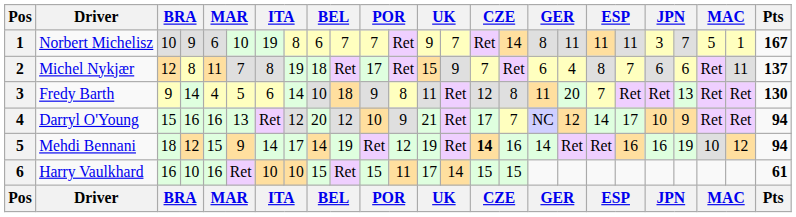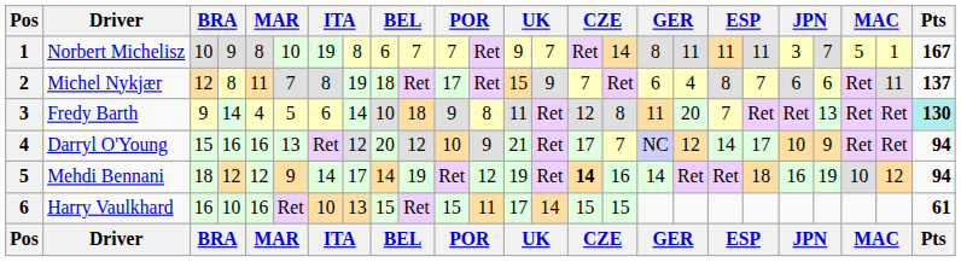 <table class="wikitable" style="font-size: 85%; text-align: center">
 <tr valign="top">
 <th valign=middle>Pos</th>
 <th valign=middle>Driver</th>
 <th colspan=2><a href='#'>BRA</a><br></th>
 <th colspan=2><a href='#'>MAR</a><br></th>
 <th colspan=2><a href='#'>ITA</a><br></th>
 <th colspan=2><a href='#'>BEL</a><br></th>
 <th colspan=2><a href='#'>POR</a><br></th>
 <th colspan=2><a href='#'>UK</a><br></th>
 <th colspan=2><a href='#'>CZE</a><br></th>
 <th colspan=2><a href='#'>GER</a><br></th>
 <th colspan=2><a href='#'>ESP</a><br></th>
 <th colspan=2><a href='#'>JPN</a><br></th>
 <th colspan=2><a href='#'>MAC</a><br></th>
 <th valign=middle> Pts </th>
 </tr>
 <tr>
 <th>1</th>
 <td align="left" nowrap> <a href='#'>Norbert Michelisz</a></td>
 <td style="background:#dfdfdf;">10</td>
 <td style="background:#dfdfdf;">9</td>
-<td style="background:#dfdfdf;">6</td>
+<td style="background:#dfdfdf;">8</td>
 <td style="background:#dfffdf;">10</td>
 <td style="background:#dfffdf;">19</td>
 <td style="background:#ffffbf;">8</td>
 <td style="background:#ffffbf;">6</td>
 <td style="background:#ffffbf;">7</td>
 <td style="background:#ffffbf;">7</td>
 <td style="background:#efcfff;">Ret</td>
 <td style="background:#ffffbf;">9</td>
 <td style="background:#ffffbf;">7</td>
 <td style="background:#efcfff;">Ret</td>
 <td style="background:#ffdf9f;">14</td>
 <td style="background:#dfdfdf;">8</td>
 <td style="background:#dfdfdf;">11</td>
 <td style="background:#ffdf9f;">11</td>
 <td style="background:#dfdfdf;">11</td>
 <td style="background:#ffffbf;">3</td>
 <td style="background:#dfdfdf;">7</td>
 <td style="background:#ffffbf;">5</td>
 <td style="background:#ffffbf;">1</td>
 <td align="right"><strong>167</strong></td>
 </tr>
 <tr>
 <th>2</th>
 <td align="left"> <a href='#'>Michel Nykjær</a></td>
 <td style="background:#ffdf9f;">12</td>
 <td style="background:#ffffbf;">8</td>
 <td style="background:#ffdf9f;">11</td>
 <td style="background:#dfdfdf;">7</td>
 <td style="background:#dfdfdf;">8</td>
 <td style="background:#dfffdf;">19</td>
 <td style="background:#dfffdf;">18</td>
 <td style="background:#efcfff;">Ret</td>
 <td style="background:#dfffdf;">17</td>
 <td style="background:#efcfff;">Ret</td>
 <td style="background:#ffdf9f;">15</td>
 <td style="background:#dfdfdf;">9</td>
 <td style="background:#ffffbf;">7</td>
 <td style="background:#efcfff;">Ret</td>
 <td style="background:#ffffbf;">6</td>
 <td style="background:#ffffbf;">4</td>
 <td style="background:#dfdfdf;">8</td>
 <td style="background:#ffffbf;">7</td>
 <td style="background:#dfdfdf;">6</td>
 <td style="background:#ffffbf;">6</td>
 <td style="background:#efcfff;">Ret</td>
 <td style="background:#dfdfdf;">11</td>
 <td align="right"><strong>137</strong></td>
 </tr>
 <tr>
 <th>3</th>
 <td align="left"> <a href='#'>Fredy Barth</a></td>
 <td style="background:#ffffbf;">9</td>
 <td style="background:#dfffdf;">14</td>
 <td style="background:#ffffbf;">4</td>
 <td style="background:#ffffbf;">5</td>
 <td style="background:#ffffbf;">6</td>
 <td style="background:#dfffdf;">14</td>
 <td style="background:#dfdfdf;">10</td>
 <td style="background:#ffdf9f;">18</td>
 <td style="background:#dfdfdf;">9</td>
 <td style="background:#ffffbf;">8</td>
 <td style="background:#dfdfdf;">11</td>
 <td style="background:#efcfff;">Ret</td>
 <td style="background:#dfdfdf;">12</td>
 <td style="background:#dfdfdf;">8</td>
 <td style="background:#ffdf9f;">11</td>
 <td style="background:#dfffdf;">20</td>
 <td style="background:#ffffbf;">7</td>
 <td style="background:#efcfff;">Ret</td>
 <td style="background:#efcfff;">Ret</td>
 <td style="background:#dfffdf;">13</td>
 <td style="background:#efcfff;">Ret</td>
 <td style="background:#efcfff;">Ret</td>
-<td align="right"><strong>130</strong></td>
+<td align="right" style="background: paleturquoise;"><strong>130</strong></td>
 </tr>
 <tr>
 <th>4</th>
 <td align="left"> <a href='#'>Darryl O'Young</a></td>
 <td style="background:#dfffdf;">15</td>
 <td style="background:#dfffdf;">16</td>
 <td style="background:#dfffdf;">16</td>
 <td style="background:#dfffdf;">13</td>
 <td style="background:#efcfff;">Ret</td>
 <td style="background:#dfdfdf;">12</td>
 <td style="background:#dfffdf;">20</td>
 <td style="background:#dfdfdf;">12</td>
 <td style="background:#ffdf9f;">10</td>
 <td style="background:#dfdfdf;">9</td>
 <td style="background:#dfffdf;">21</td>
 <td style="background:#efcfff;">Ret</td>
 <td style="background:#dfffdf;">17</td>
 <td style="background:#ffffbf;">7</td>
 <td style="background:#cfcfff;">NC</td>
 <td style="background:#ffdf9f;">12</td>
 <td style="background:#dfffdf;">14</td>
 <td style="background:#dfffdf;">17</td>
 <td style="background:#ffdf9f;">10</td>
 <td style="background:#ffdf9f;">9</td>
 <td style="background:#efcfff;">Ret</td>
 <td style="background:#efcfff;">Ret</td>
 <td align="right"><strong>94</strong></td>
 </tr>
 <tr>
 <th>5</th>
 <td align="left"> <a href='#'>Mehdi Bennani</a></td>
 <td style="background:#dfffdf;">18</td>
 <td style="background:#ffdf9f;">12</td>
-<td style="background:#dfffdf;">15</td>
+<td style="background:#dfffdf;">12</td>
 <td style="background:#ffdf9f;">9</td>
 <td style="background:#dfffdf;">14</td>
 <td style="background:#dfffdf;">17</td>
 <td style="background:#ffdf9f;">14</td>
 <td style="background:#dfffdf;">19</td>
 <td style="background:#efcfff;">Ret</td>
 <td style="background:#dfffdf;">12</td>
 <td style="background:#dfffdf;">19</td>
 <td style="background:#efcfff;">Ret</td>
 <td style="background:#ffdf9f;"><strong>14</strong></td>
 <td style="background:#dfffdf;">16</td>
 <td style="background:#dfffdf;">14</td>
 <td style="background:#efcfff;">Ret</td>
 <td style="background:#efcfff;">Ret</td>
-<td style="background:#ffdf9f;">16</td>
+<td style="background:#ffdf9f;">18</td>
 <td style="background:#dfffdf;">16</td>
 <td style="background:#dfffdf;">19</td>
 <td style="background:#dfdfdf;">10</td>
 <td style="background:#ffdf9f;">12</td>
 <td align="right"><strong>94</strong></td>
 </tr>
 <tr>
 <th>6</th>
 <td align="left"> <a href='#'>Harry Vaulkhard</a></td>
 <td style="background:#dfffdf;">16</td>
 <td style="background:#dfffdf;">10</td>
 <td style="background:#dfffdf;">16</td>
 <td style="background:#efcfff;">Ret</td>
 <td style="background:#ffdf9f;">10</td>
-<td style="background:#ffdf9f;">10</td>
+<td style="background:#ffdf9f;">13</td>
 <td style="background:#dfffdf;">15</td>
 <td style="background:#efcfff;">Ret</td>
 <td style="background:#dfffdf;">15</td>
 <td style="background:#ffdf9f;">11</td>
 <td style="background:#dfffdf;">17</td>
 <td style="background:#ffdf9f;">14</td>
 <td style="background:#dfffdf;">15</td>
 <td style="background:#dfffdf;">15</td>
 <td></td>
 <td></td>
 <td></td>
 <td></td>
 <td></td>
 <td></td>
 <td></td>
 <td></td>
 <td align="right"><strong>61</strong></td>
 </tr>
 <tr valign="top">
 <th valign=middle>Pos</th>
 <th valign=middle>Driver</th>
 <th colspan=2><a href='#'>BRA</a><br></th>
 <th colspan=2><a href='#'>MAR</a><br></th>
 <th colspan=2><a href='#'>ITA</a><br></th>
 <th colspan=2><a href='#'>BEL</a><br></th>
 <th colspan=2><a href='#'>POR</a><br></th>
 <th colspan=2><a href='#'>UK</a><br></th>
 <th colspan=2><a href='#'>CZE</a><br></th>
 <th colspan=2><a href='#'>GER</a><br></th>
 <th colspan=2><a href='#'>ESP</a><br></th>
 <th colspan=2><a href='#'>JPN</a><br></th>
 <th colspan=2><a href='#'>MAC</a><br></th>
 <th valign=middle> Pts </th>
 </tr>
 </table>
